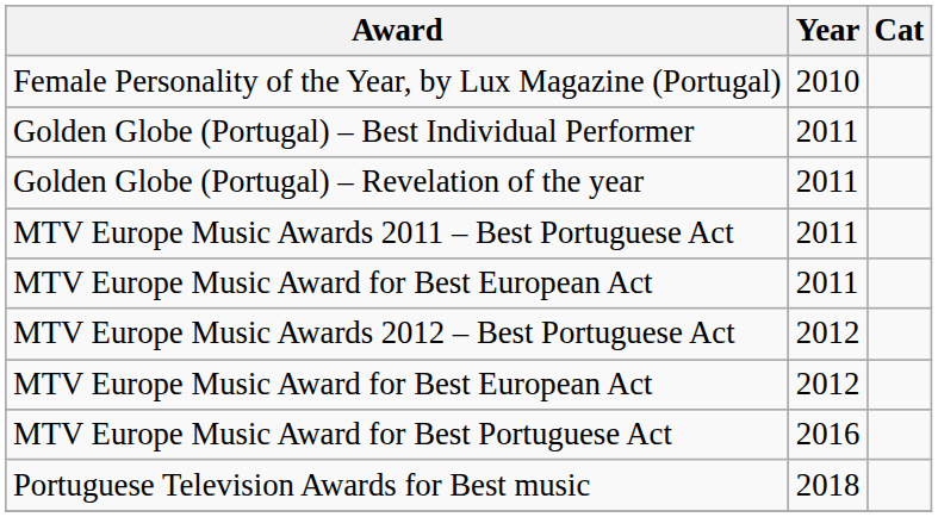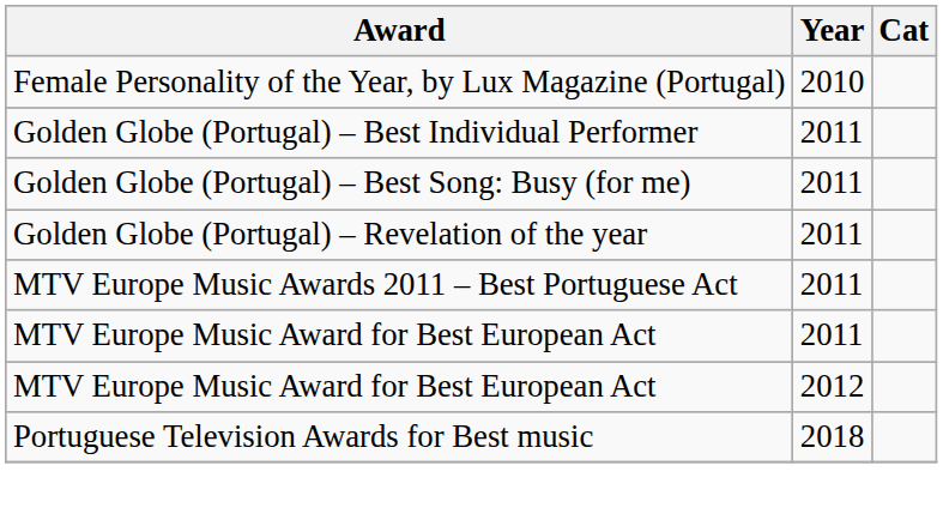 <table class="wikitable">
 <tr>
 <th>Award</th>
 <th>Year</th>
 <th>Cat</th>
 </tr>
 <tr>
 <td>Female Personality of the Year, by Lux Magazine (Portugal)</td>
 <td>2010</td>
 <td></td>
 </tr>
 <tr>
 <td>Golden Globe (Portugal) – Best Individual Performer</td>
+<td>2011</td>
+<td></td>
+</tr>
+<tr>
+<td>Golden Globe (Portugal) – Best Song: Busy (for me)</td>
 <td>2011</td>
 <td></td>
 </tr>
 <tr>
 <td>Golden Globe (Portugal) – Revelation of the year</td>
 <td>2011</td>
 <td></td>
 </tr>
 <tr>
 <td>MTV Europe Music Awards 2011 – Best Portuguese Act</td>
 <td>2011</td>
 <td></td>
 </tr>
 <tr>
 <td>MTV Europe Music Award for Best European Act</td>
 <td>2011</td>
 <td></td>
 </tr>
 <tr>
-<td>MTV Europe Music Awards 2012 – Best Portuguese Act</td>
-<td>2012</td>
-<td></td>
-</tr>
-<tr>
 <td>MTV Europe Music Award for Best European Act</td>
 <td>2012</td>
-<td></td>
-</tr>
-<tr>
-<td>MTV Europe Music Award for Best Portuguese Act</td>
-<td>2016</td>
 <td></td>
 </tr>
 <tr>
 <td>Portuguese Television Awards for Best music</td>
 <td>2018</td>
 <td></td>
 </tr>
 <tr>
 </tr>
 </table>
